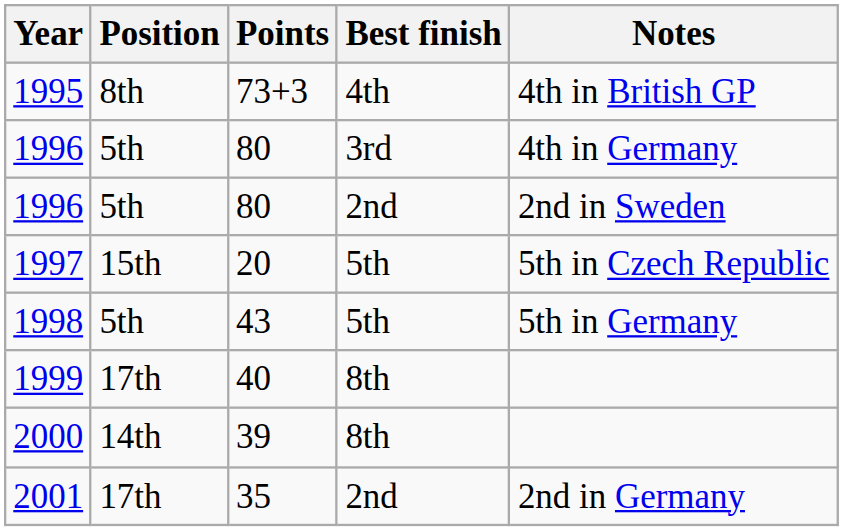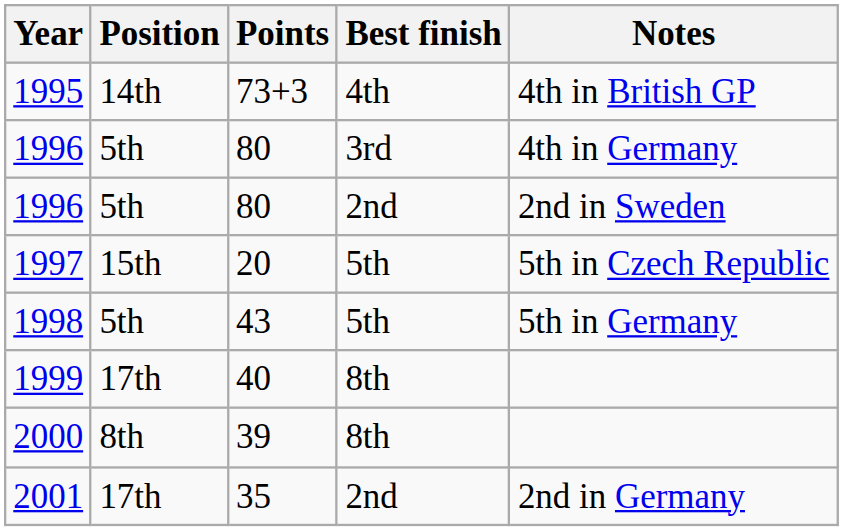 <table class="wikitable" style="font-size: 95%;">
 <tr>
 <th>Year</th>
 <th>Position</th>
 <th>Points</th>
 <th>Best finish</th>
 <th>Notes</th>
 </tr>
 <tr>
 <td><a href='#'>1995</a></td>
-<td>8th</td>
+<td>14th</td>
 <td>73+3</td>
 <td>4th</td>
 <td>4th in <a href='#'>British GP</a></td>
 </tr>
 <tr>
 <td><a href='#'>1996</a></td>
 <td>5th</td>
 <td>80</td>
 <td>3rd</td>
 <td>4th in <a href='#'>Germany</a></td>
 </tr>
 <tr>
 <td><a href='#'>1996</a></td>
 <td>5th</td>
 <td>80</td>
 <td>2nd</td>
 <td>2nd in <a href='#'>Sweden</a></td>
 </tr>
 <tr>
 <td><a href='#'>1997</a></td>
 <td>15th</td>
 <td>20</td>
 <td>5th</td>
 <td>5th in <a href='#'>Czech Republic</a></td>
 </tr>
 <tr>
 <td><a href='#'>1998</a></td>
 <td>5th</td>
 <td>43</td>
 <td>5th</td>
 <td>5th in <a href='#'>Germany</a></td>
 </tr>
 <tr>
 <td><a href='#'>1999</a></td>
 <td>17th</td>
 <td>40</td>
 <td>8th</td>
 <td></td>
 </tr>
 <tr>
 <td><a href='#'>2000</a></td>
-<td>14th</td>
+<td>8th</td>
 <td>39</td>
 <td>8th</td>
 <td></td>
 </tr>
 <tr>
 <td><a href='#'>2001</a></td>
 <td>17th</td>
 <td>35</td>
 <td>2nd</td>
 <td>2nd in <a href='#'>Germany</a></td>
 </tr>
 </table>
